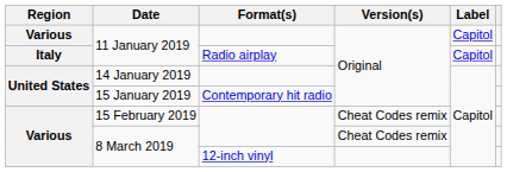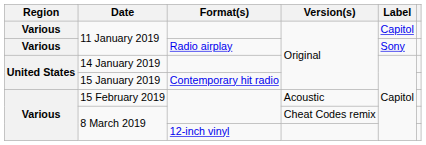 <table class="wikitable plainrowheaders">
 <tr>
 <th scope="col">Region</th>
 <th scope="col">Date</th>
 <th scope="col">Format(s)</th>
 <th Scope="col">Version(s)</th>
 <th scope="col">Label</th>
 <th scope="col"></th>
 </tr>
 <tr>
 <th scope="row">Various</th>
 <td rowspan="2">11 January 2019</td>
 <td></td>
 <td rowspan="4">Original</td>
 <td><a href='#'>Capitol</a></td>
 <td style="text-align:center;"></td>
 </tr>
 <tr>
-<th scope="row">Italy</th>
+<th scope="row">Various</th>
 <td><a href='#'>Radio airplay</a></td>
-<td><a href='#'>Capitol</a></td>
+<td><a href='#'>Sony</a></td>
 <td style="text-align:center;"></td>
 </tr>
 <tr>
 <th scope="row" rowspan="2">United States</th>
 <td>14 January 2019</td>
 <td></td>
 <td rowspan="5">Capitol</td>
 <td style="text-align:center;"></td>
 </tr>
 <tr>
 <td>15 January 2019</td>
 <td><a href='#'>Contemporary hit radio</a></td>
 <td style="text-align:center;"></td>
 </tr>
 <tr>
 <th scope="row" rowspan="3">Various</th>
 <td>15 February 2019</td>
 <td rowspan="2"></td>
-<td>Cheat Codes remix</td>
+<td>Acoustic</td>
 <td style="text-align:center;"></td>
 </tr>
 <tr>
 <td rowspan="2">8 March 2019</td>
 <td>Cheat Codes remix</td>
 <td style="text-align:center;"></td>
 </tr>
 <tr>
 <td><a href='#'>12-inch vinyl</a></td>
 <td></td>
 <td style="text-align:center;"></td>
 </tr>
 </table>
